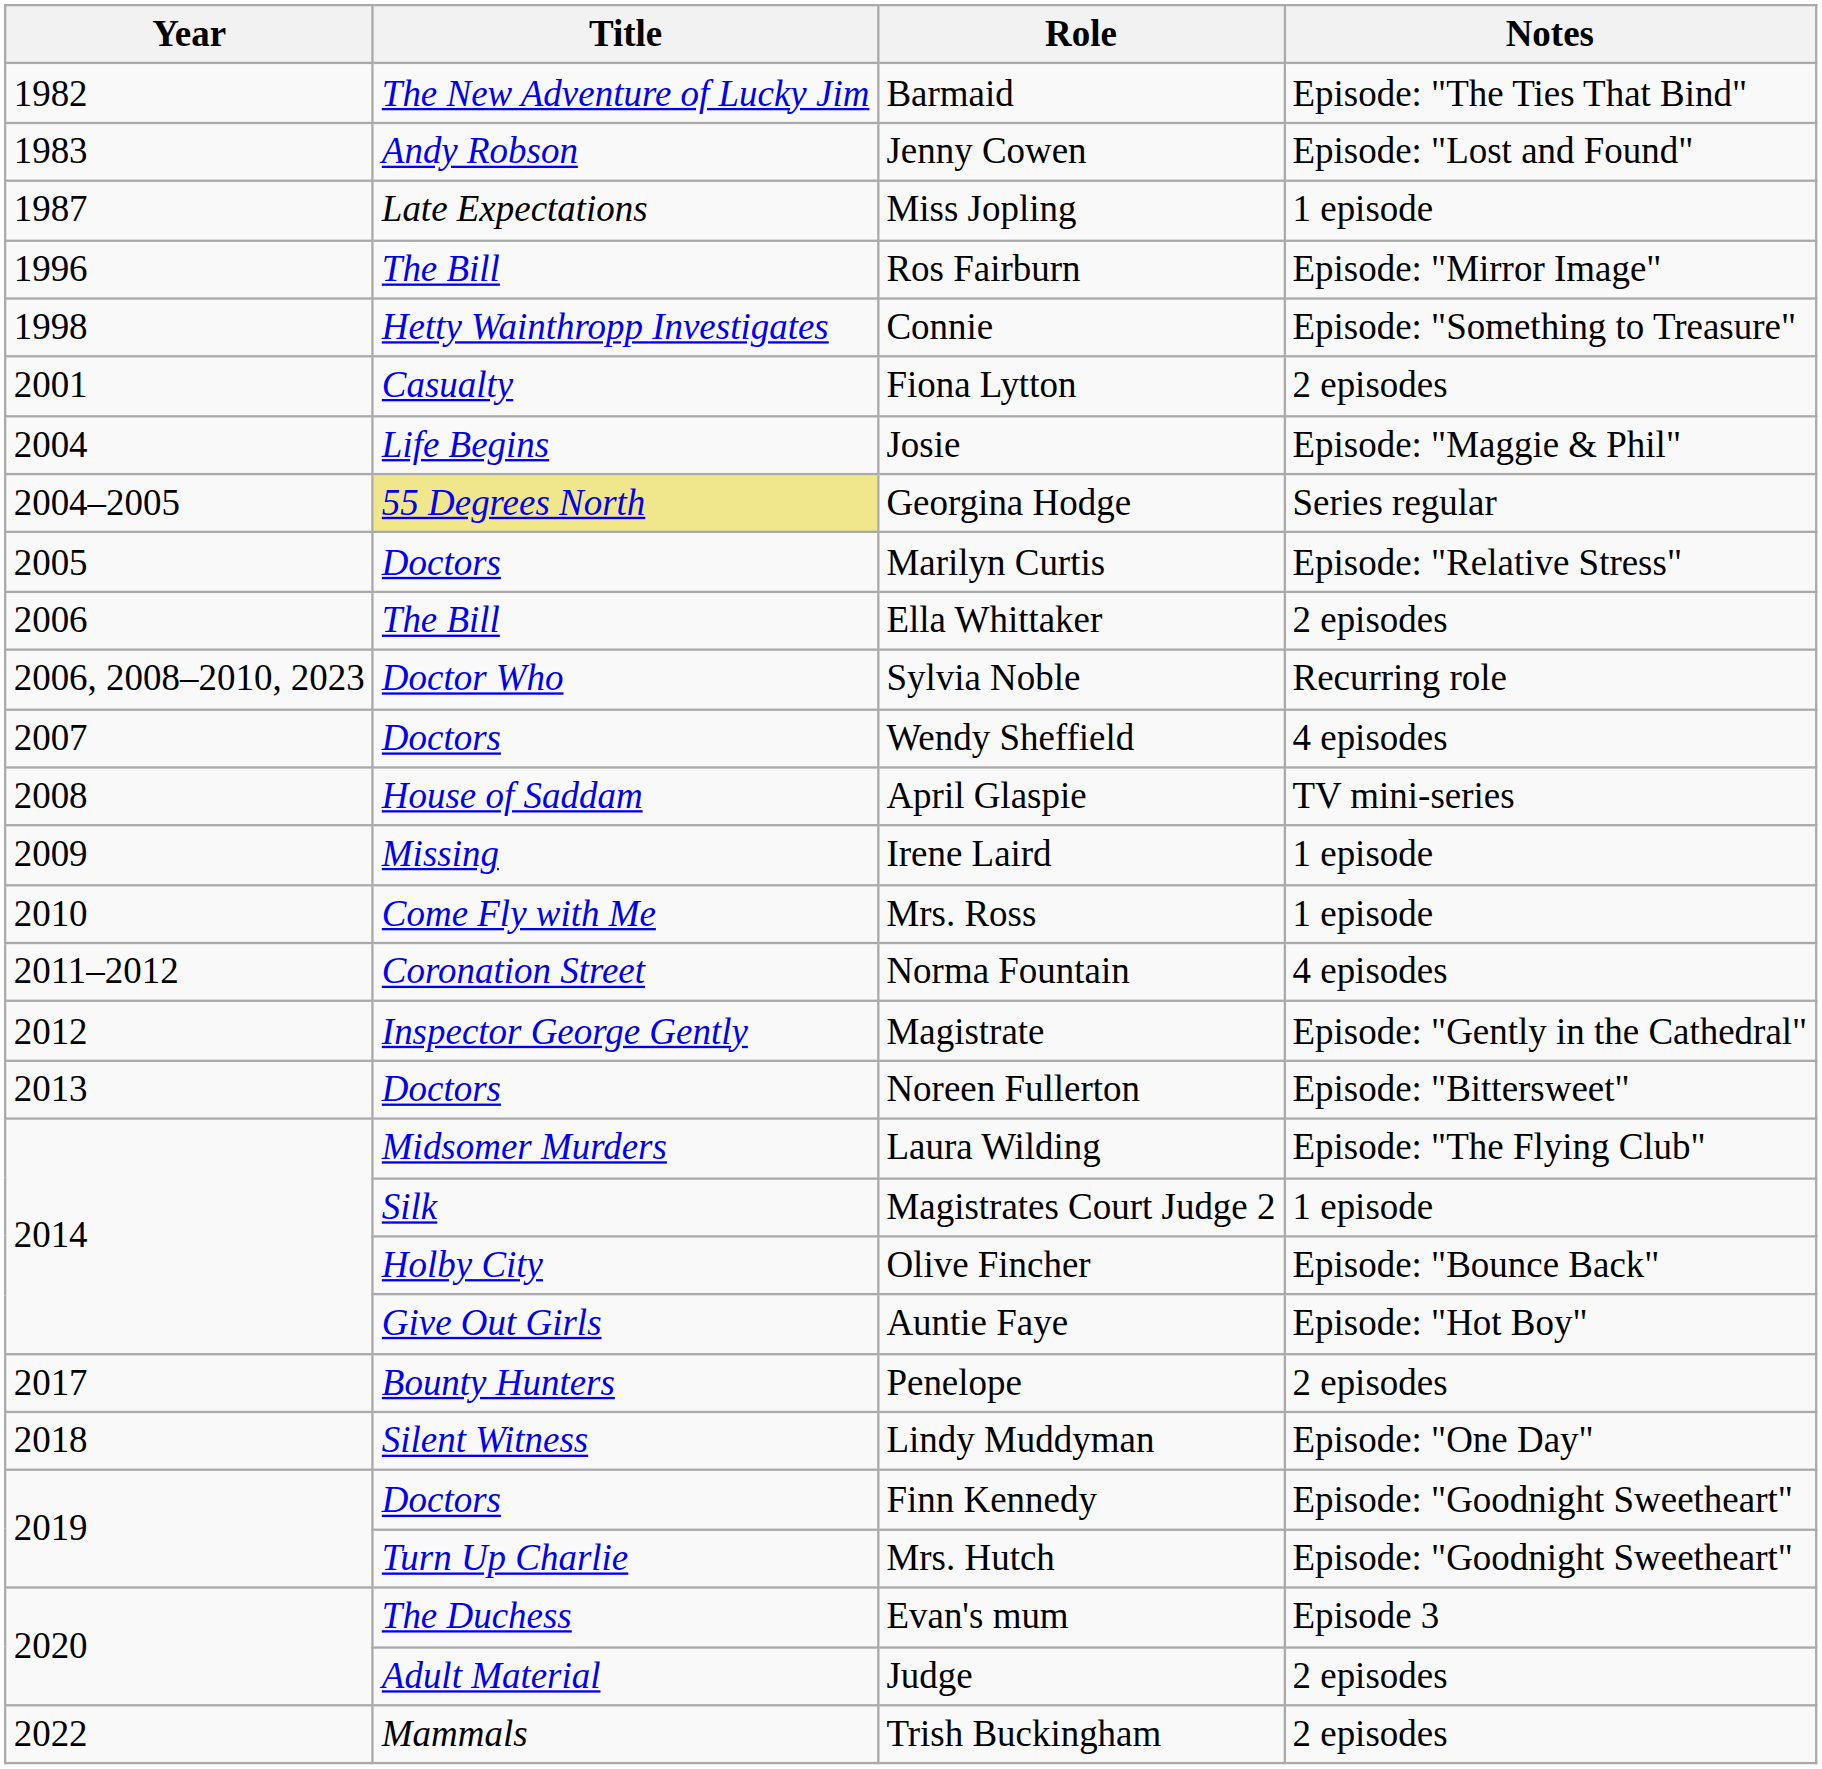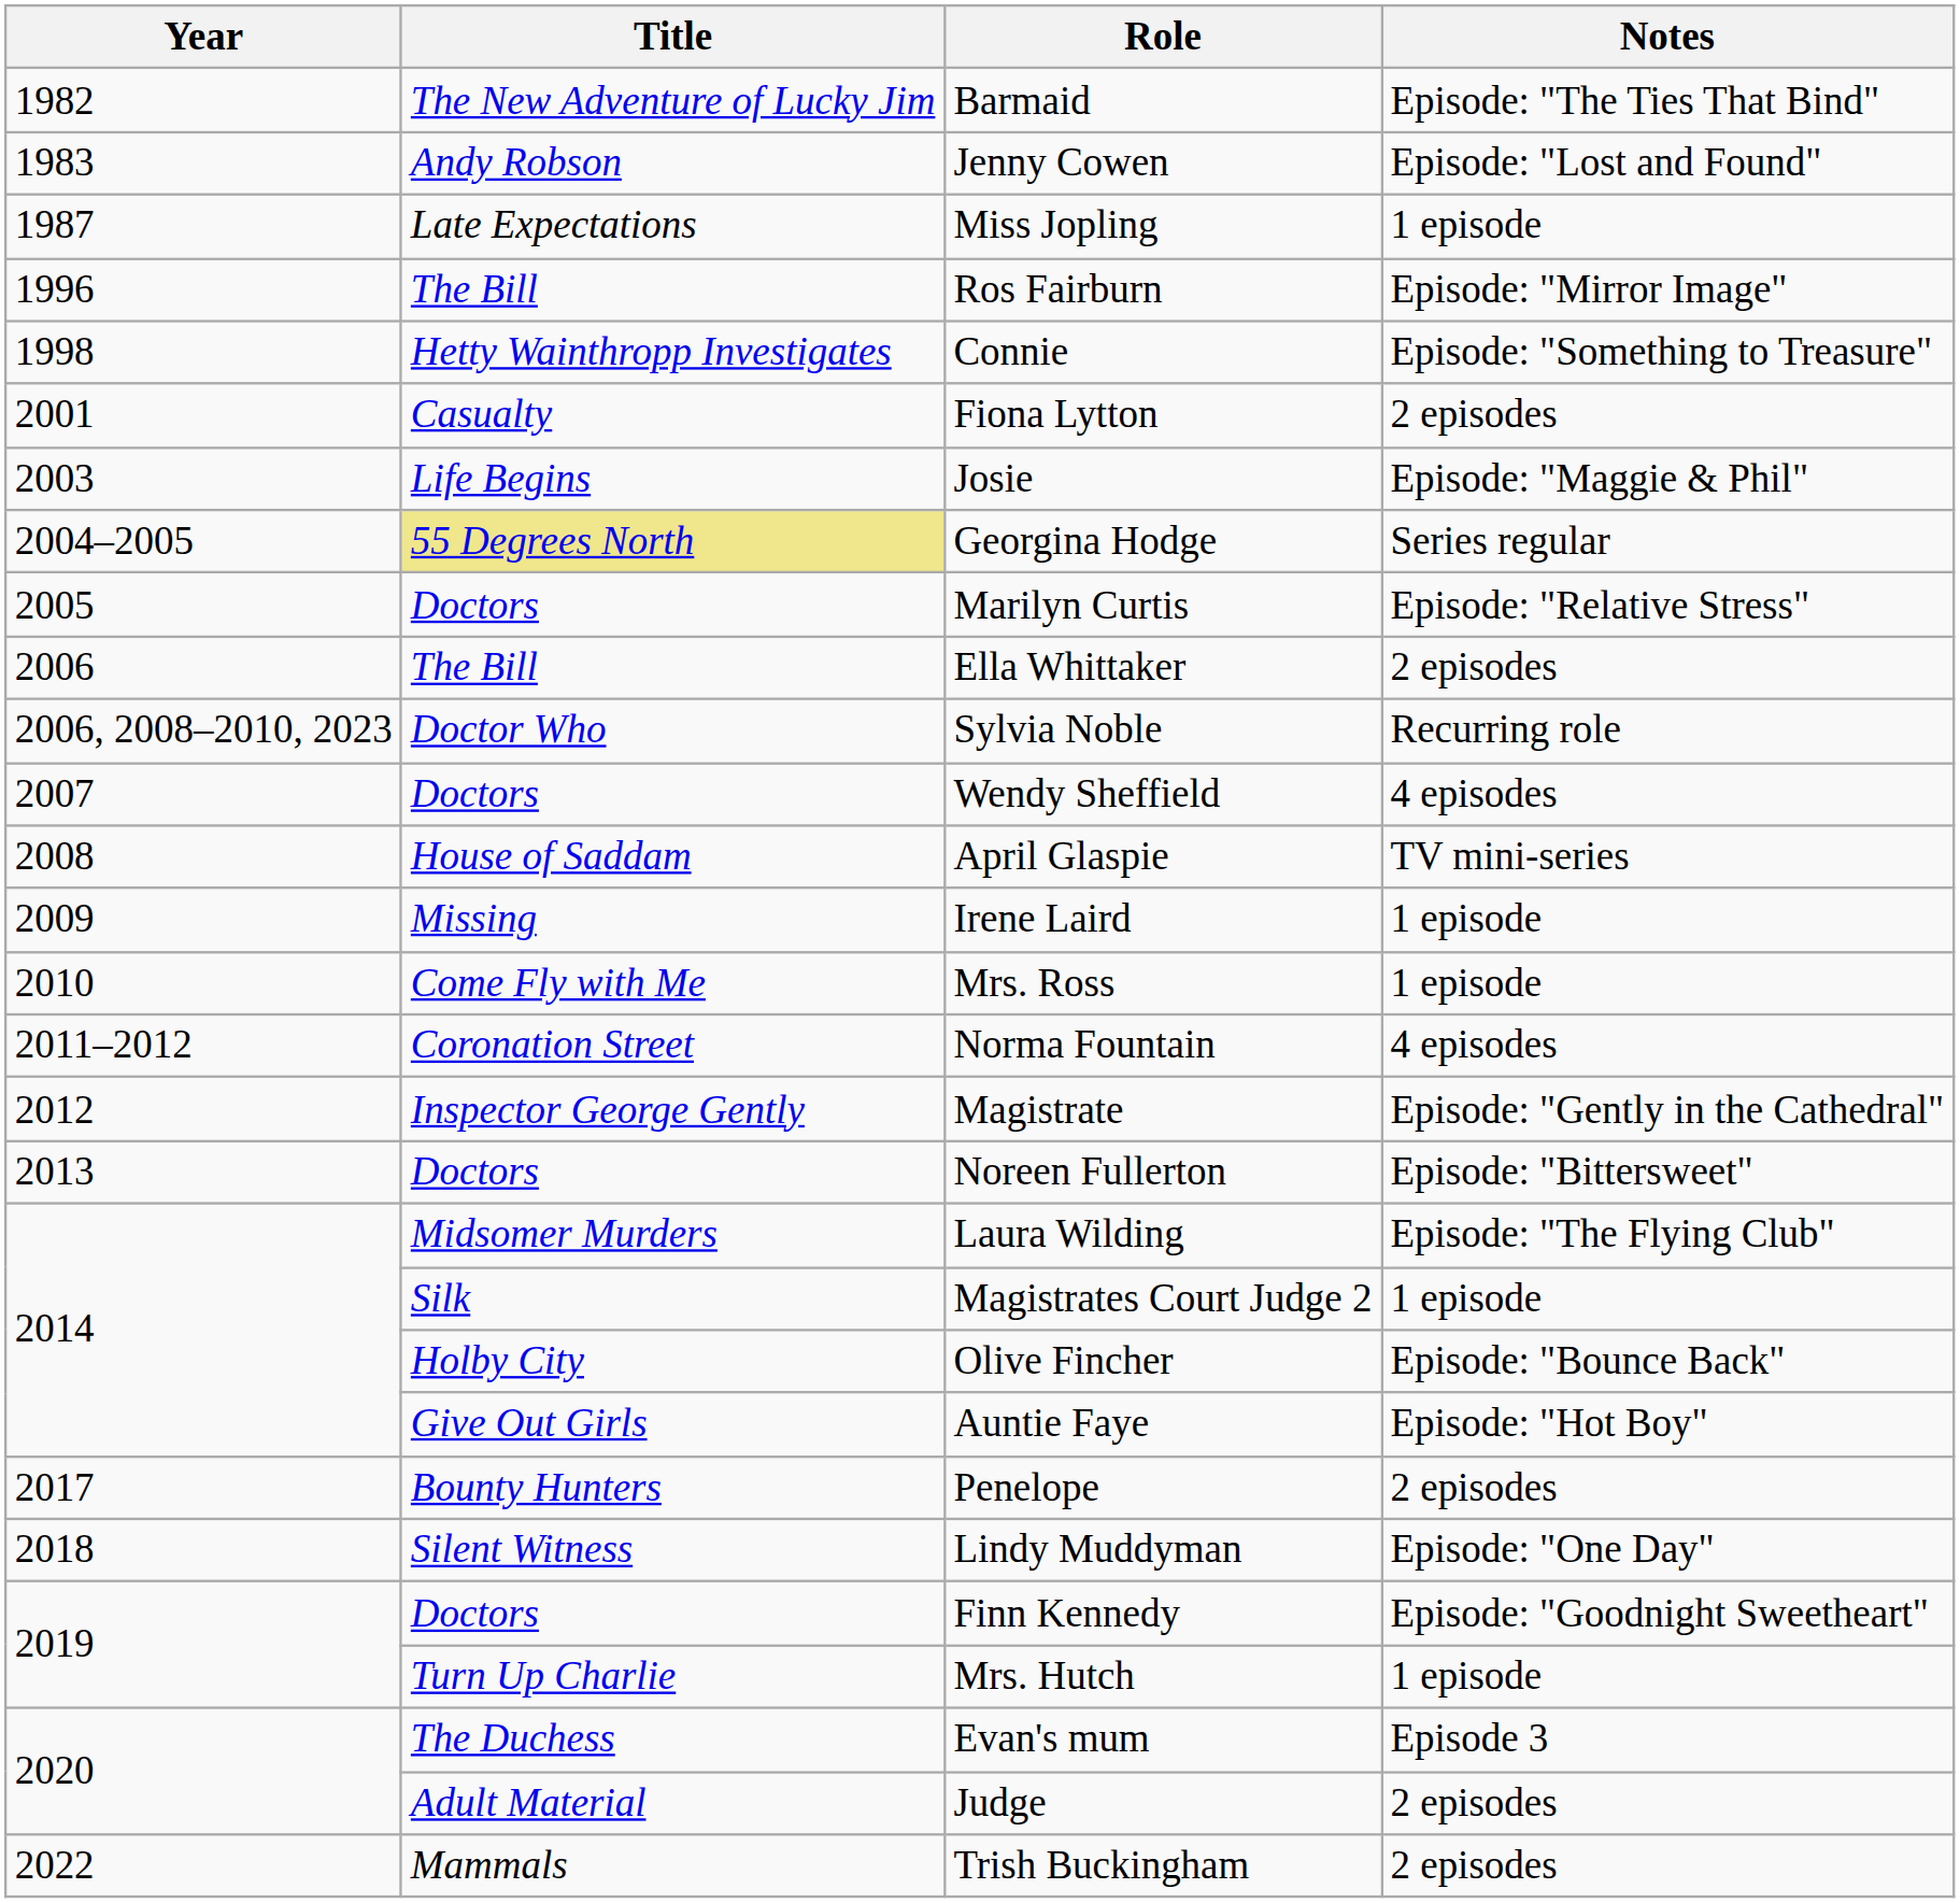 <table class="wikitable sortable">
 <tr>
 <th>Year</th>
 <th>Title</th>
 <th>Role</th>
 <th class="unsortable">Notes</th>
 </tr>
 <tr>
 <td>1982</td>
 <td><em><a href='#'>The New Adventure of Lucky Jim</a></em></td>
 <td>Barmaid</td>
 <td>Episode: "The Ties That Bind"</td>
 </tr>
 <tr>
 <td>1983</td>
 <td><em><a href='#'>Andy Robson</a></em></td>
 <td>Jenny Cowen</td>
 <td>Episode: "Lost and Found"</td>
 </tr>
 <tr>
 <td>1987</td>
 <td><em>Late Expectations</em></td>
 <td>Miss Jopling</td>
 <td>1 episode</td>
 </tr>
 <tr>
 <td>1996</td>
 <td><em><a href='#'>The Bill</a></em></td>
 <td>Ros Fairburn</td>
 <td>Episode: "Mirror Image"</td>
 </tr>
 <tr>
 <td>1998</td>
 <td><em><a href='#'>Hetty Wainthropp Investigates</a></em></td>
 <td>Connie</td>
 <td>Episode: "Something to Treasure"</td>
 </tr>
 <tr>
 <td>2001</td>
 <td><em><a href='#'>Casualty</a></em></td>
 <td>Fiona Lytton</td>
 <td>2 episodes</td>
 </tr>
 <tr>
-<td>2004</td>
+<td>2003</td>
 <td><em><a href='#'>Life Begins</a></em></td>
 <td>Josie</td>
 <td>Episode: "Maggie & Phil"</td>
 </tr>
 <tr>
 <td>2004–2005</td>
 <td style="background: khaki;"><em><a href='#'>55 Degrees North</a></em></td>
 <td>Georgina Hodge</td>
 <td>Series regular</td>
 </tr>
 <tr>
 <td>2005</td>
 <td><em><a href='#'>Doctors</a></em></td>
 <td>Marilyn Curtis</td>
 <td>Episode: "Relative Stress"</td>
 </tr>
 <tr>
 <td>2006</td>
 <td><em><a href='#'>The Bill</a></em></td>
 <td>Ella Whittaker</td>
 <td>2 episodes</td>
 </tr>
 <tr>
 <td>2006, 2008–2010, 2023</td>
 <td><em><a href='#'>Doctor Who</a></em></td>
 <td>Sylvia Noble</td>
 <td>Recurring role</td>
 </tr>
 <tr>
 <td>2007</td>
 <td><em><a href='#'>Doctors</a></em></td>
 <td>Wendy Sheffield</td>
 <td>4 episodes</td>
 </tr>
 <tr>
 <td>2008</td>
 <td><em><a href='#'>House of Saddam</a></em></td>
 <td>April Glaspie</td>
 <td>TV mini-series</td>
 </tr>
 <tr>
 <td>2009</td>
 <td><em><a href='#'>Missing</a></em></td>
 <td>Irene Laird</td>
 <td>1 episode</td>
 </tr>
 <tr>
 <td>2010</td>
 <td><em><a href='#'>Come Fly with Me</a></em></td>
 <td>Mrs. Ross</td>
 <td>1 episode</td>
 </tr>
 <tr>
 <td>2011–2012</td>
 <td><em><a href='#'>Coronation Street</a></em></td>
 <td>Norma Fountain</td>
 <td>4 episodes</td>
 </tr>
 <tr>
 <td>2012</td>
 <td><em><a href='#'>Inspector George Gently</a></em></td>
 <td>Magistrate</td>
 <td>Episode: "Gently in the Cathedral"</td>
 </tr>
 <tr>
 <td>2013</td>
 <td><em><a href='#'>Doctors</a></em></td>
 <td>Noreen Fullerton</td>
 <td>Episode: "Bittersweet"</td>
 </tr>
 <tr>
 <td rowspan="4">2014</td>
 <td><em><a href='#'>Midsomer Murders</a></em></td>
 <td>Laura Wilding</td>
 <td>Episode: "The Flying Club"</td>
 </tr>
 <tr>
 <td><em><a href='#'>Silk</a></em></td>
 <td>Magistrates Court Judge 2</td>
 <td>1 episode</td>
 </tr>
 <tr>
 <td><em><a href='#'>Holby City</a></em></td>
 <td>Olive Fincher</td>
 <td>Episode: "Bounce Back"</td>
 </tr>
 <tr>
 <td><em><a href='#'>Give Out Girls</a></em></td>
 <td>Auntie Faye</td>
 <td>Episode: "Hot Boy"</td>
 </tr>
 <tr>
 <td>2017</td>
 <td><em><a href='#'>Bounty Hunters</a></em></td>
 <td>Penelope</td>
 <td>2 episodes</td>
 </tr>
 <tr>
 <td>2018</td>
 <td><em><a href='#'>Silent Witness</a></em></td>
 <td>Lindy Muddyman</td>
 <td>Episode: "One Day"</td>
 </tr>
 <tr>
 <td rowspan="2">2019</td>
 <td><em><a href='#'>Doctors</a></em></td>
 <td>Finn Kennedy</td>
 <td>Episode: "Goodnight Sweetheart"</td>
 </tr>
 <tr>
 <td><em><a href='#'>Turn Up Charlie</a></em></td>
 <td>Mrs. Hutch</td>
-<td>Episode: "Goodnight Sweetheart"</td>
+<td>1 episode</td>
 </tr>
 <tr>
 <td rowspan="2">2020</td>
 <td><em><a href='#'>The Duchess</a></em></td>
 <td>Evan's mum</td>
 <td>Episode 3</td>
 </tr>
 <tr>
 <td><em><a href='#'>Adult Material</a></em></td>
 <td>Judge</td>
 <td>2 episodes</td>
 </tr>
 <tr>
 <td>2022</td>
 <td><em>Mammals</em></td>
 <td>Trish Buckingham</td>
 <td>2 episodes</td>
 </tr>
 </table>
